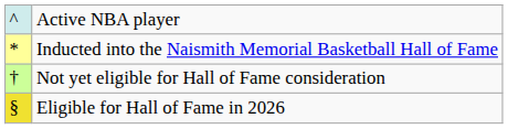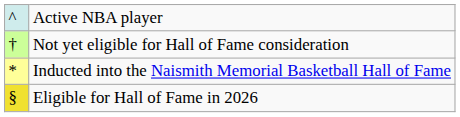 <table class="wikitable">
 <tr>
 <td style="background:#CFECEC; width:1em">^</td>
 <td>Active NBA player</td>
 </tr>
 <tr>
+<td style="background:#CCFF99; width:1em">†</td>
+<td>Not yet eligible for Hall of Fame consideration</td>
+</tr>
+<tr>
 <td style="background:#FFFF99; width:1em">*</td>
 <td>Inducted into the <a href='#'>Naismith Memorial Basketball Hall of Fame</a></td>
-</tr>
-<tr>
-<td style="background:#CCFF99; width:1em">†</td>
-<td>Not yet eligible for Hall of Fame consideration</td>
 </tr>
 <tr>
 <td style="background:#F0E130; width:1em">§</td>
 <td>Eligible for Hall of Fame in 2026 </td>
 </tr>
 </table>
